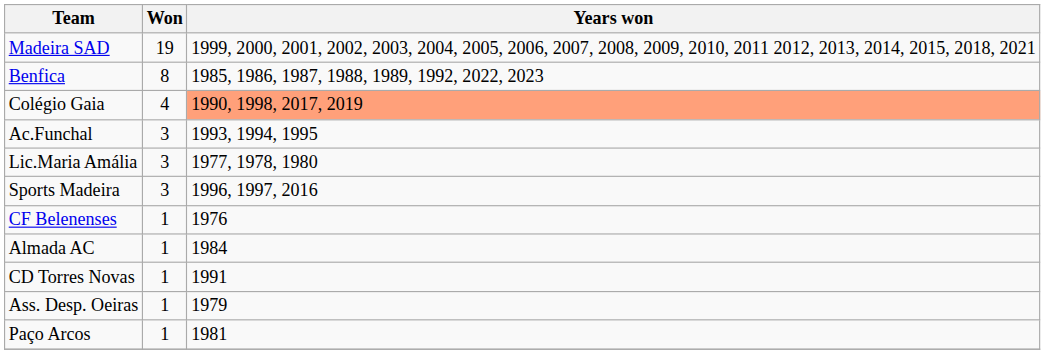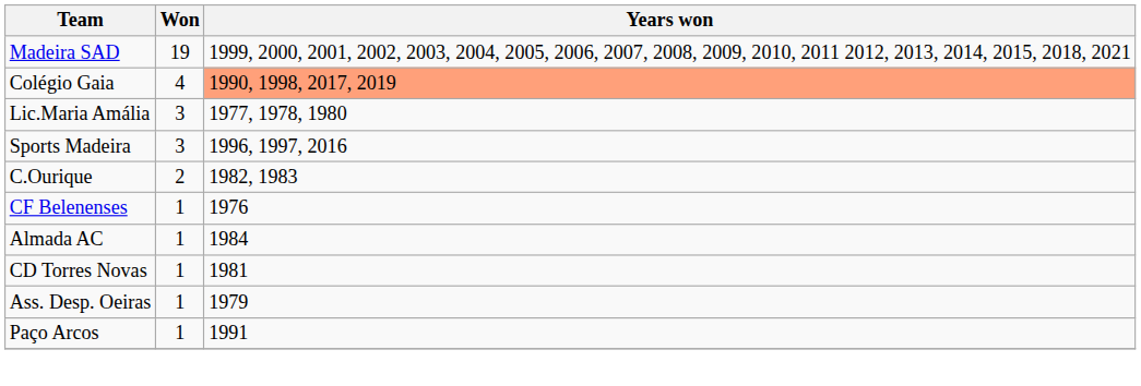 <table class="wikitable sortable">
 <tr>
 <th>Team</th>
 <th>Won</th>
 <th>Years won</th>
 </tr>
 <tr>
 <td><a href='#'>Madeira SAD</a></td>
 <td align=center>19</td>
 <td>1999, 2000, 2001, 2002, 2003, 2004, 2005, 2006, 2007, 2008, 2009, 2010, 2011 2012, 2013, 2014, 2015, 2018, 2021</td>
 </tr>
 <tr>
-<td><a href='#'>Benfica</a></td>
-<td align=center>8</td>
-<td>1985, 1986, 1987, 1988, 1989, 1992, 2022, 2023</td>
-</tr>
-<tr>
 <td>Colégio Gaia</td>
 <td align=center>4</td>
 <td style="background: lightsalmon;">1990, 1998, 2017, 2019</td>
-</tr>
-<tr>
-<td>Ac.Funchal</td>
-<td align=center>3</td>
-<td>1993, 1994, 1995</td>
 </tr>
 <tr>
 <td>Lic.Maria Amália</td>
 <td align=center>3</td>
 <td>1977, 1978, 1980</td>
 </tr>
 <tr>
 <td>Sports Madeira</td>
 <td align=center>3</td>
 <td>1996, 1997, 2016</td>
+</tr>
+<tr>
+<td>C.Ourique</td>
+<td align=center>2</td>
+<td>1982, 1983</td>
 </tr>
 <tr>
 <td><a href='#'>CF Belenenses</a></td>
 <td align=center>1</td>
 <td>1976</td>
 </tr>
 <tr>
 <td>Almada AC</td>
 <td align=center>1</td>
 <td>1984</td>
 </tr>
 <tr>
 <td>CD Torres Novas</td>
 <td align=center>1</td>
-<td>1991</td>
+<td>1981</td>
 </tr>
 <tr>
 <td>Ass. Desp. Oeiras</td>
 <td align=center>1</td>
 <td>1979</td>
 </tr>
 <tr>
 <td>Paço Arcos</td>
 <td align=center>1</td>
-<td>1981</td>
+<td>1991</td>
 </tr>
 <tr>
 </tr>
 </table>
